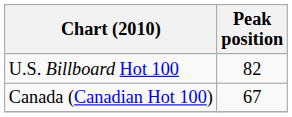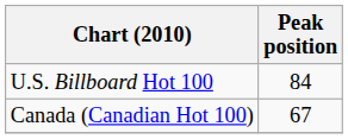 <table class="wikitable">
 <tr>
 <th>Chart (2010)</th>
 <th>Peak<br>position</th>
 </tr>
 <tr>
 <td>U.S. <em>Billboard</em> <a href='#'>Hot 100</a></td>
-<td align="center">82</td>
+<td align="center">84</td>
 </tr>
 <tr>
 <td>Canada (<a href='#'>Canadian Hot 100</a>)</td>
 <td align="center">67</td>
 </tr>
 <tr>
 </tr>
 </table>
